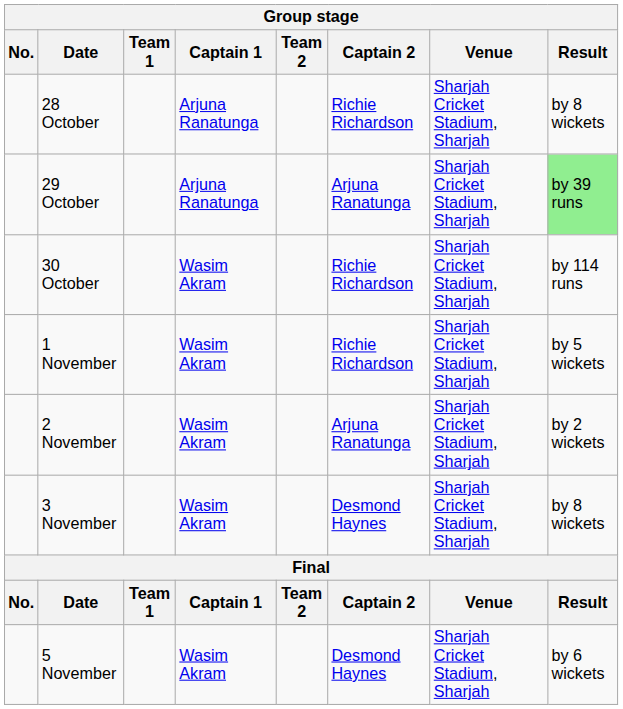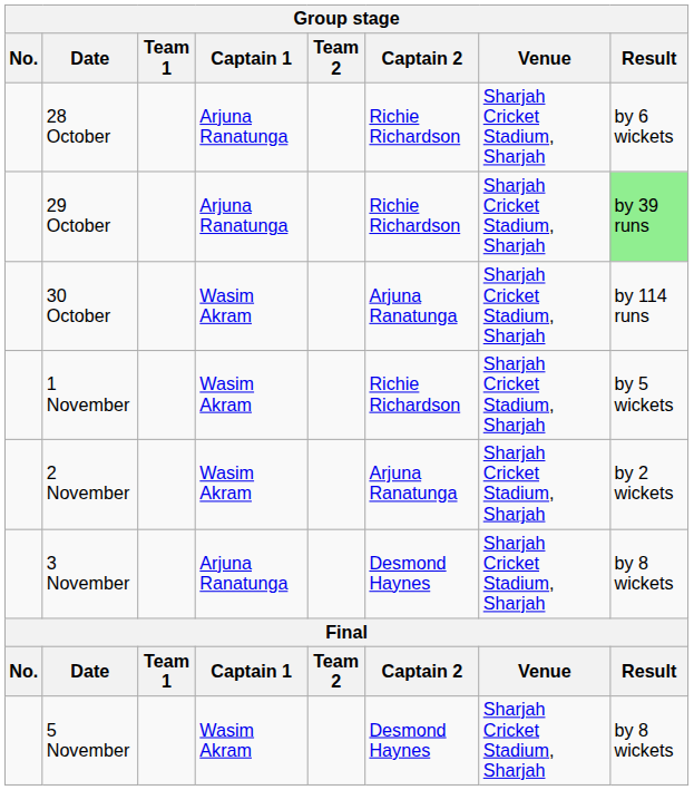 <table class="wikitable">
 <tr>
 <th colspan="9">Group stage</th>
 </tr>
 <tr>
 <th>No.</th>
 <th>Date</th>
 <th>Team 1</th>
 <th>Captain 1</th>
 <th>Team 2</th>
 <th>Captain 2</th>
 <th>Venue</th>
 <th>Result</th>
 </tr>
 <tr>
 <td></td>
 <td>28 October</td>
 <td></td>
 <td><a href='#'>Arjuna Ranatunga</a></td>
 <td></td>
 <td><a href='#'>Richie Richardson</a></td>
 <td><a href='#'>Sharjah Cricket Stadium</a>, <a href='#'>Sharjah</a></td>
-<td> by 8 wickets</td>
+<td> by 6 wickets</td>
 </tr>
 <tr>
 <td></td>
 <td>29 October</td>
 <td></td>
 <td><a href='#'>Arjuna Ranatunga</a></td>
 <td></td>
-<td><a href='#'>Arjuna Ranatunga</a></td>
+<td><a href='#'>Richie Richardson</a></td>
 <td><a href='#'>Sharjah Cricket Stadium</a>, <a href='#'>Sharjah</a></td>
 <td style="background: lightgreen;"> by 39 runs</td>
 </tr>
 <tr>
 <td></td>
 <td>30 October</td>
 <td></td>
 <td><a href='#'>Wasim Akram</a></td>
 <td></td>
-<td><a href='#'>Richie Richardson</a></td>
+<td><a href='#'>Arjuna Ranatunga</a></td>
 <td><a href='#'>Sharjah Cricket Stadium</a>, <a href='#'>Sharjah</a></td>
 <td> by 114 runs</td>
 </tr>
 <tr>
 <td></td>
 <td>1 November</td>
 <td></td>
 <td><a href='#'>Wasim Akram</a></td>
 <td></td>
 <td><a href='#'>Richie Richardson</a></td>
 <td><a href='#'>Sharjah Cricket Stadium</a>, <a href='#'>Sharjah</a></td>
 <td> by 5 wickets</td>
 </tr>
 <tr>
 <td></td>
 <td>2 November</td>
 <td></td>
 <td><a href='#'>Wasim Akram</a></td>
 <td></td>
 <td><a href='#'>Arjuna Ranatunga</a></td>
 <td><a href='#'>Sharjah Cricket Stadium</a>, <a href='#'>Sharjah</a></td>
 <td> by 2 wickets</td>
 </tr>
 <tr>
 <td></td>
 <td>3 November</td>
 <td></td>
-<td><a href='#'>Wasim Akram</a></td>
+<td><a href='#'>Arjuna Ranatunga</a></td>
 <td></td>
 <td><a href='#'>Desmond Haynes</a></td>
 <td><a href='#'>Sharjah Cricket Stadium</a>, <a href='#'>Sharjah</a></td>
 <td> by 8 wickets</td>
 </tr>
 <tr>
 <th colspan="9">Final</th>
 </tr>
 <tr>
 <th>No.</th>
 <th>Date</th>
 <th>Team 1</th>
 <th>Captain 1</th>
 <th>Team 2</th>
 <th>Captain 2</th>
 <th>Venue</th>
 <th>Result</th>
 </tr>
 <tr>
 <td></td>
 <td>5 November</td>
 <td></td>
 <td><a href='#'>Wasim Akram</a></td>
 <td></td>
 <td><a href='#'>Desmond Haynes</a></td>
 <td><a href='#'>Sharjah Cricket Stadium</a>, <a href='#'>Sharjah</a></td>
-<td> by 6 wickets</td>
+<td> by 8 wickets</td>
 </tr>
 </table>
